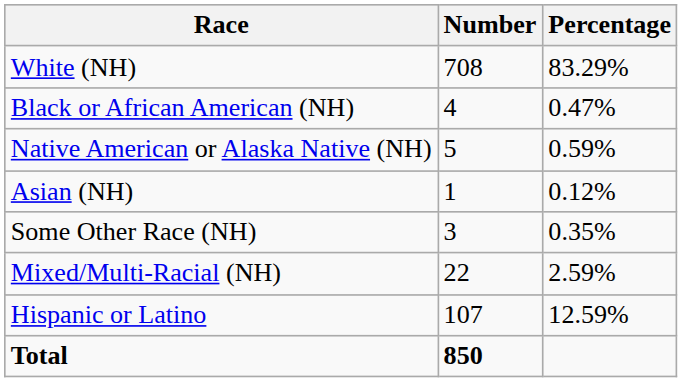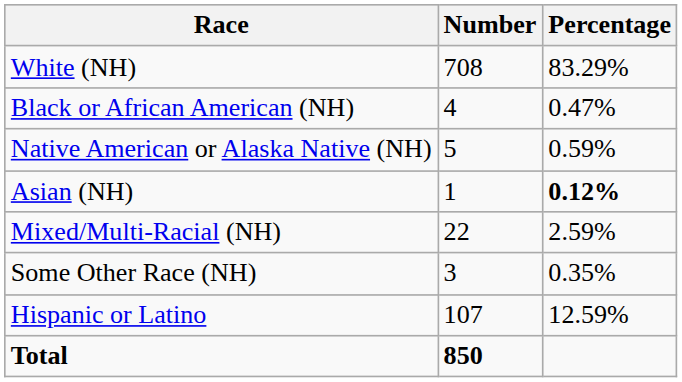 <table class="wikitable">
 <tr>
 <th>Race</th>
 <th>Number</th>
 <th>Percentage</th>
 </tr>
 <tr>
 <td><a href='#'>White</a> (NH)</td>
 <td>708</td>
 <td>83.29%</td>
 </tr>
 <tr>
 <td><a href='#'>Black or African American</a> (NH)</td>
 <td>4</td>
 <td>0.47%</td>
 </tr>
 <tr>
 <td><a href='#'>Native American</a> or <a href='#'>Alaska Native</a> (NH)</td>
 <td>5</td>
 <td>0.59%</td>
 </tr>
 <tr>
 <td><a href='#'>Asian</a> (NH)</td>
 <td>1</td>
-<td>0.12%</td>
+<td><strong>0.12%</strong></td>
+</tr>
+<tr>
+<td><a href='#'>Mixed/Multi-Racial</a> (NH)</td>
+<td>22</td>
+<td>2.59%</td>
 </tr>
 <tr>
 <td>Some Other Race (NH)</td>
 <td>3</td>
 <td>0.35%</td>
-</tr>
-<tr>
-<td><a href='#'>Mixed/Multi-Racial</a> (NH)</td>
-<td>22</td>
-<td>2.59%</td>
 </tr>
 <tr>
 <td><a href='#'>Hispanic or Latino</a></td>
 <td>107</td>
 <td>12.59%</td>
 </tr>
 <tr>
 <td><strong>Total</strong></td>
 <td><strong>850</strong></td>
 <td></td>
 </tr>
 </table>
